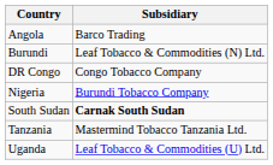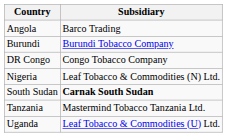 <table class="wikitable sortable">
 <tr>
 <th>Country</th>
 <th>Subsidiary</th>
 </tr>
 <tr>
 <td>Angola</td>
 <td>Barco Trading</td>
 </tr>
 <tr>
 <td>Burundi</td>
-<td>Leaf Tobacco & Commodities (N) Ltd.</td>
+<td><a href='#'>Burundi Tobacco Company</a></td>
 </tr>
 <tr>
 <td>DR Congo</td>
 <td>Congo Tobacco Company</td>
 </tr>
 <tr>
 <td>Nigeria</td>
-<td><a href='#'>Burundi Tobacco Company</a></td>
+<td>Leaf Tobacco & Commodities (N) Ltd.</td>
 </tr>
 <tr>
 <td>South Sudan</td>
 <td><strong>Carnak South Sudan</strong></td>
 </tr>
 <tr>
 <td>Tanzania</td>
 <td>Mastermind Tobacco Tanzania Ltd.</td>
 </tr>
 <tr>
 <td>Uganda</td>
 <td><a href='#'>Leaf Tobacco & Commodities (U)</a> Ltd.</td>
 </tr>
 </table>
